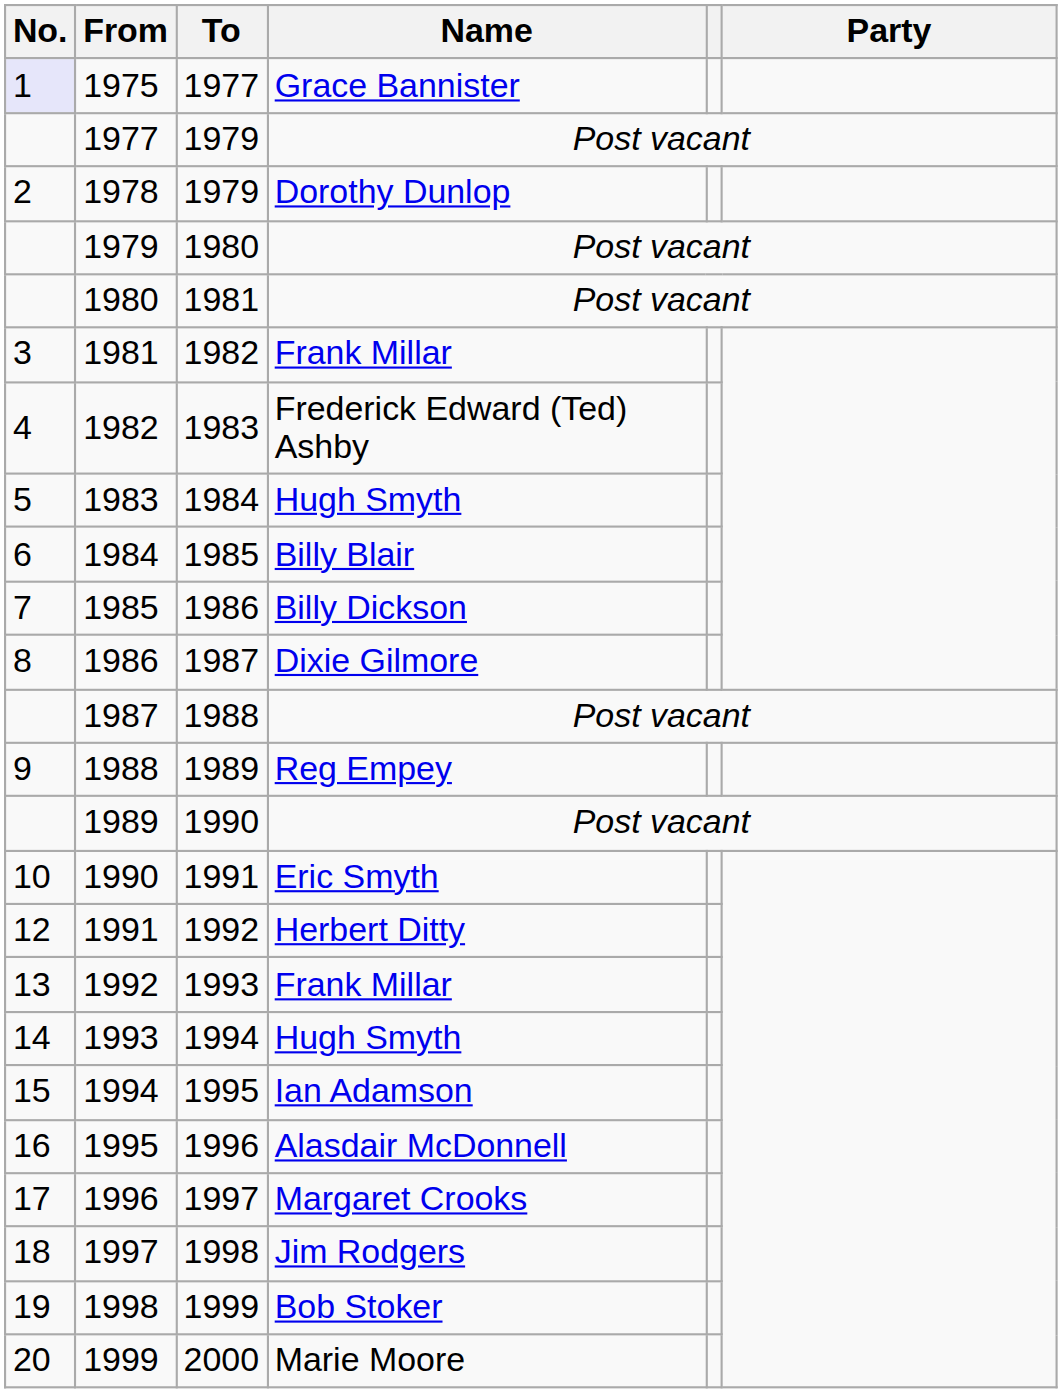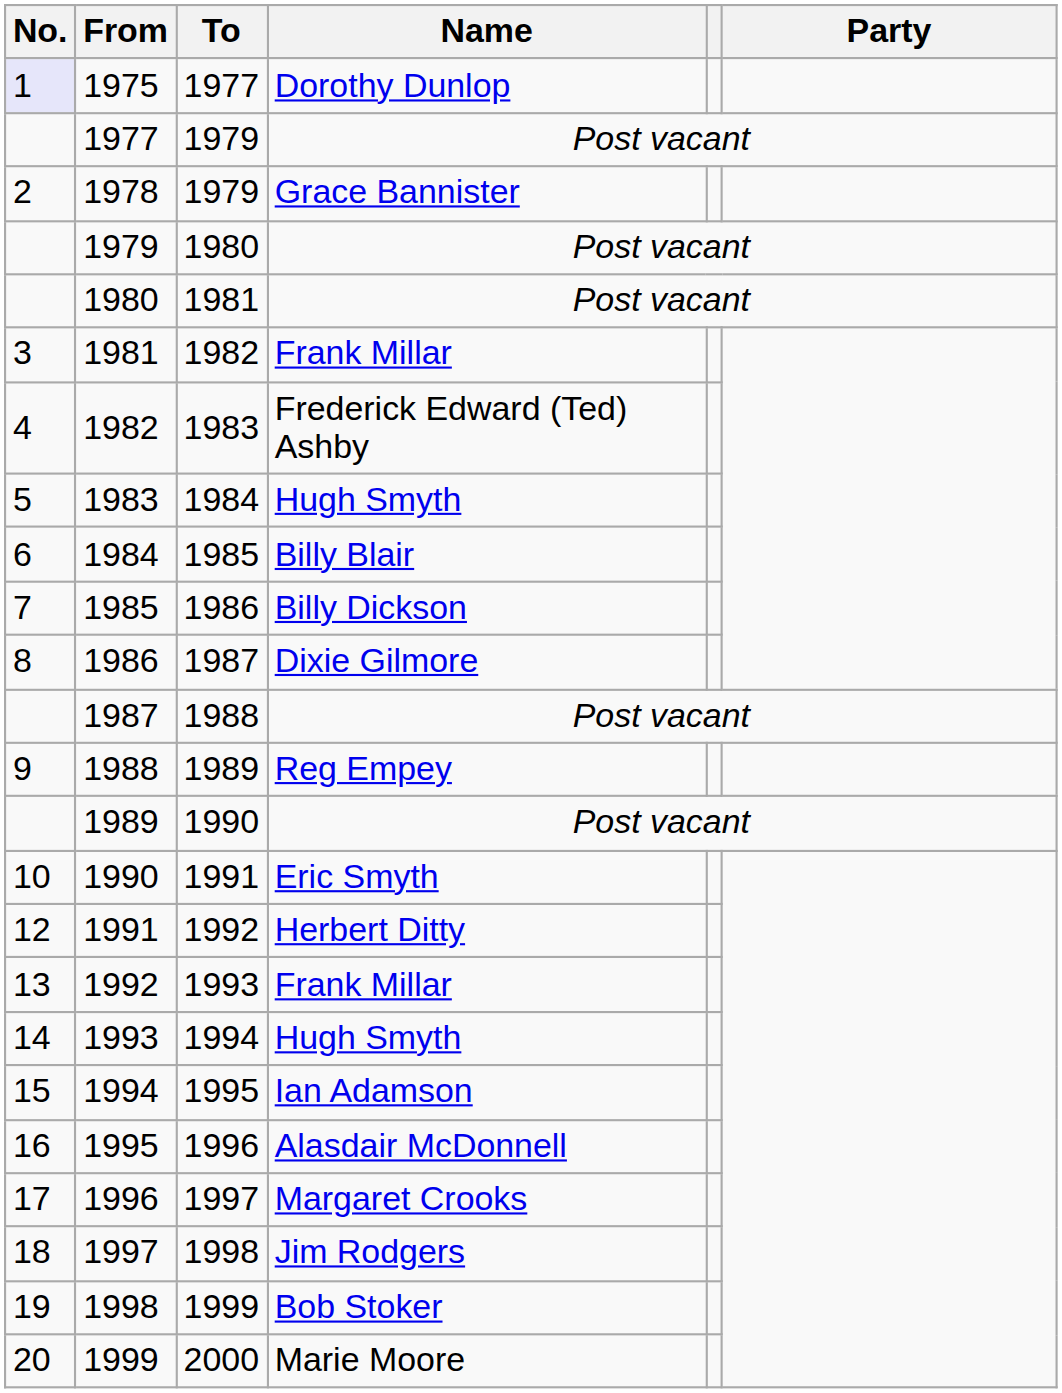 <table class="wikitable sortable">
 <tr>
 <th>No.</th>
 <th>From</th>
 <th>To</th>
 <th scope="col" width="200">Name</th>
 <th class="unsortable"></th>
 <th scope="col" width="150">Party</th>
 </tr>
 <tr>
 <td style="background: lavender;">1</td>
 <td>1975</td>
 <td>1977</td>
-<td><a href='#'>Grace Bannister</a></td>
+<td><a href='#'>Dorothy Dunlop</a></td>
 <td></td>
 </tr>
 <tr>
 <td></td>
 <td>1977</td>
 <td>1979</td>
 <td colspan="3" style="text-align:center;"><em>Post vacant</em></td>
 </tr>
 <tr>
 <td>2</td>
 <td>1978</td>
 <td>1979</td>
-<td><a href='#'>Dorothy Dunlop</a></td>
+<td><a href='#'>Grace Bannister</a></td>
 <td></td>
 </tr>
 <tr>
 <td></td>
 <td>1979</td>
 <td>1980</td>
 <td colspan="3" style="text-align:center;"><em>Post vacant</em></td>
 </tr>
 <tr>
 <td></td>
 <td>1980</td>
 <td>1981</td>
 <td colspan="3" style="text-align:center;"><em>Post vacant</em></td>
 </tr>
 <tr>
 <td>3</td>
 <td>1981</td>
 <td>1982</td>
 <td><a href='#'>Frank Millar</a></td>
 <td></td>
 </tr>
 <tr>
 <td>4</td>
 <td>1982</td>
 <td>1983</td>
 <td>Frederick Edward (Ted) Ashby</td>
 <td></td>
 </tr>
 <tr>
 <td>5</td>
 <td>1983</td>
 <td>1984</td>
 <td><a href='#'>Hugh Smyth</a></td>
 <td></td>
 </tr>
 <tr>
 <td>6</td>
 <td>1984</td>
 <td>1985</td>
 <td><a href='#'>Billy Blair</a></td>
 <td></td>
 </tr>
 <tr>
 <td>7</td>
 <td>1985</td>
 <td>1986</td>
 <td><a href='#'>Billy Dickson</a></td>
 <td></td>
 </tr>
 <tr>
 <td>8</td>
 <td>1986</td>
 <td>1987</td>
 <td><a href='#'>Dixie Gilmore</a></td>
 <td></td>
 </tr>
 <tr>
 <td></td>
 <td>1987</td>
 <td>1988</td>
 <td colspan="3" style="text-align:center;"><em>Post vacant</em></td>
 </tr>
 <tr>
 <td>9</td>
 <td>1988</td>
 <td>1989</td>
 <td><a href='#'>Reg Empey</a></td>
 <td></td>
 </tr>
 <tr>
 <td></td>
 <td>1989</td>
 <td>1990</td>
 <td colspan="3" style="text-align:center;"><em>Post vacant</em></td>
 </tr>
 <tr>
 <td>10</td>
 <td>1990</td>
 <td>1991</td>
 <td><a href='#'>Eric Smyth</a></td>
 <td></td>
 </tr>
 <tr>
 <td>12</td>
 <td>1991</td>
 <td>1992</td>
 <td><a href='#'>Herbert Ditty</a></td>
 <td></td>
 </tr>
 <tr>
 <td>13</td>
 <td>1992</td>
 <td>1993</td>
 <td><a href='#'>Frank Millar</a></td>
 <td></td>
 </tr>
 <tr>
 <td>14</td>
 <td>1993</td>
 <td>1994</td>
 <td><a href='#'>Hugh Smyth</a></td>
 <td></td>
 </tr>
 <tr>
 <td>15</td>
 <td>1994</td>
 <td>1995</td>
 <td><a href='#'>Ian Adamson</a></td>
 <td></td>
 </tr>
 <tr>
 <td>16</td>
 <td>1995</td>
 <td>1996</td>
 <td><a href='#'>Alasdair McDonnell</a></td>
 <td></td>
 </tr>
 <tr>
 <td>17</td>
 <td>1996</td>
 <td>1997</td>
 <td><a href='#'>Margaret Crooks</a></td>
 <td></td>
 </tr>
 <tr>
 <td>18</td>
 <td>1997</td>
 <td>1998</td>
 <td><a href='#'>Jim Rodgers</a></td>
 <td></td>
 </tr>
 <tr>
 <td>19</td>
 <td>1998</td>
 <td>1999</td>
 <td><a href='#'>Bob Stoker</a></td>
 <td></td>
 </tr>
 <tr>
 <td>20</td>
 <td>1999</td>
 <td>2000</td>
 <td>Marie Moore</td>
 <td></td>
 </tr>
 </table>
